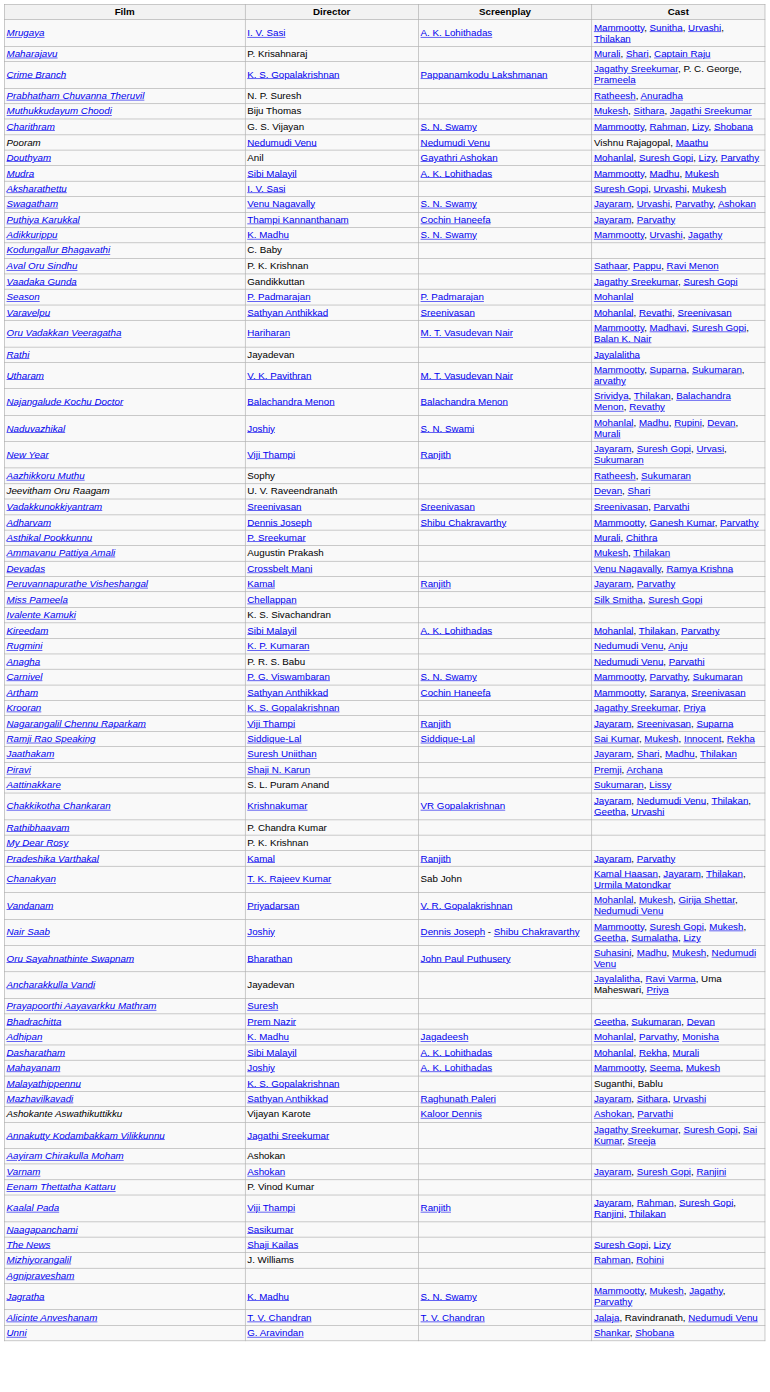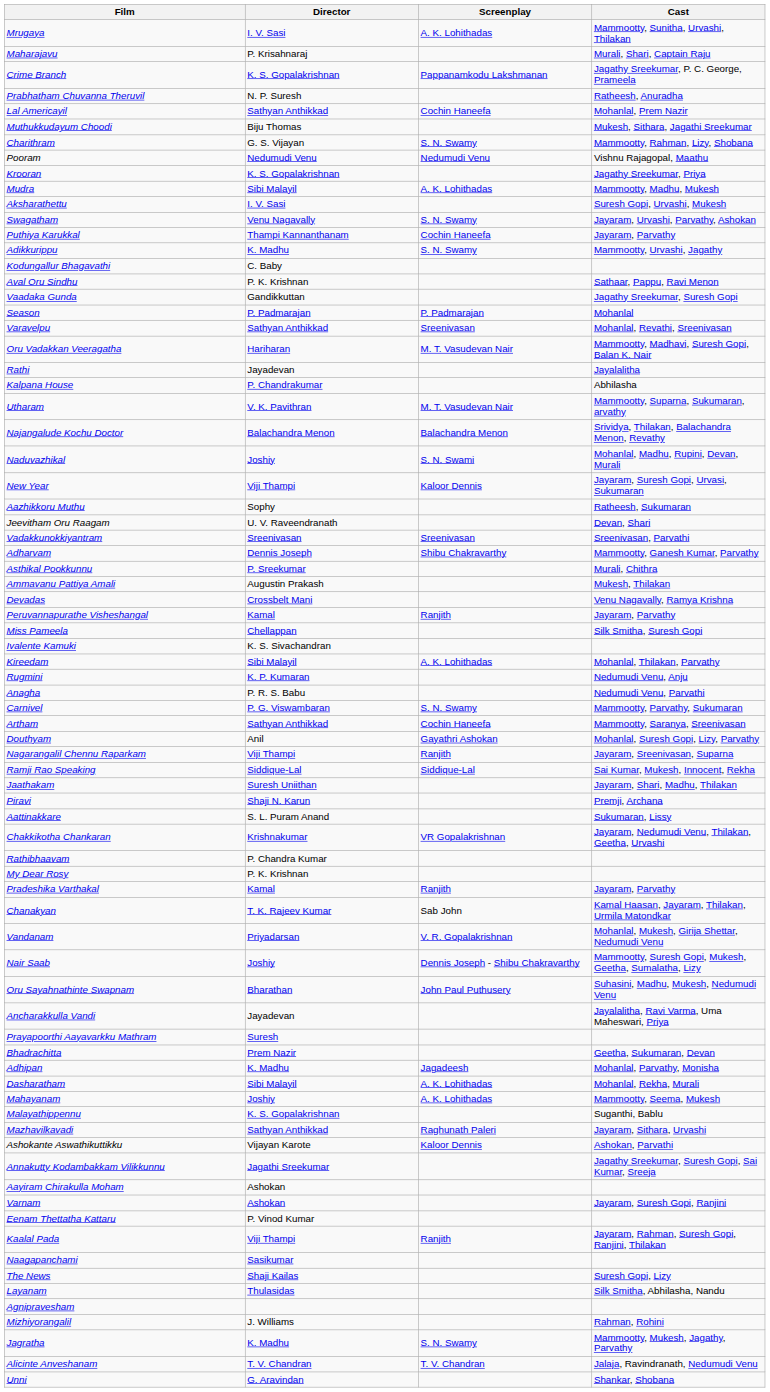 <table class="wikitable sortable">
 <tr>
 <th width="25%">Film</th>
 <th width="18%">Director</th>
 <th width="18%">Screenplay</th>
 <th width="18%">Cast</th>
 </tr>
 <tr>
 <td><em><a href='#'>Mrugaya</a></em></td>
 <td><a href='#'>I. V. Sasi</a></td>
 <td><a href='#'>A. K. Lohithadas</a></td>
 <td><a href='#'>Mammootty</a>, <a href='#'>Sunitha</a>, <a href='#'>Urvashi</a>, <a href='#'>Thilakan</a></td>
 </tr>
 <tr>
 <td><em><a href='#'>Maharajavu</a></em></td>
 <td>P. Krisahnaraj</td>
 <td></td>
 <td><a href='#'>Murali</a>, <a href='#'>Shari</a>, <a href='#'>Captain Raju</a></td>
 </tr>
 <tr>
 <td><em><a href='#'>Crime Branch</a></em></td>
 <td><a href='#'>K. S. Gopalakrishnan</a></td>
 <td><a href='#'>Pappanamkodu Lakshmanan</a></td>
 <td><a href='#'>Jagathy Sreekumar</a>, P. C. George, <a href='#'>Prameela</a></td>
 </tr>
 <tr>
 <td><em><a href='#'>Prabhatham Chuvanna Theruvil</a></em></td>
 <td>N. P. Suresh</td>
 <td></td>
 <td><a href='#'>Ratheesh</a>, <a href='#'>Anuradha</a></td>
 </tr>
 <tr>
+<td><em><a href='#'>Lal Americayil</a></em></td>
+<td><a href='#'>Sathyan Anthikkad</a></td>
+<td><a href='#'>Cochin Haneefa</a></td>
+<td><a href='#'>Mohanlal</a>, <a href='#'>Prem Nazir</a></td>
+</tr>
+<tr>
 <td><em><a href='#'>Muthukkudayum Choodi</a></em></td>
 <td>Biju Thomas</td>
 <td></td>
 <td><a href='#'>Mukesh</a>, <a href='#'>Sithara</a>, <a href='#'>Jagathi Sreekumar</a></td>
 </tr>
 <tr>
 <td><em><a href='#'>Charithram</a></em></td>
 <td>G. S. Vijayan</td>
 <td><a href='#'>S. N. Swamy</a></td>
 <td><a href='#'>Mammootty</a>, <a href='#'>Rahman</a>, <a href='#'>Lizy</a>, <a href='#'>Shobana</a></td>
 </tr>
 <tr>
 <td><em>Pooram</em></td>
 <td><a href='#'>Nedumudi Venu</a></td>
 <td><a href='#'>Nedumudi Venu</a></td>
 <td>Vishnu Rajagopal, <a href='#'>Maathu</a></td>
 </tr>
 <tr>
-<td><em><a href='#'>Douthyam</a></em></td>
-<td>Anil</td>
-<td><a href='#'>Gayathri Ashokan</a></td>
-<td><a href='#'>Mohanlal</a>, <a href='#'>Suresh Gopi</a>, <a href='#'>Lizy</a>, <a href='#'>Parvathy</a></td>
+<td><em><a href='#'>Krooran</a></em></td>
+<td><a href='#'>K. S. Gopalakrishnan</a></td>
+<td></td>
+<td><a href='#'>Jagathy Sreekumar</a>, <a href='#'>Priya</a></td>
 </tr>
 <tr>
 <td><em><a href='#'>Mudra</a></em></td>
 <td><a href='#'>Sibi Malayil</a></td>
 <td><a href='#'>A. K. Lohithadas</a></td>
 <td><a href='#'>Mammootty</a>, <a href='#'>Madhu</a>, <a href='#'>Mukesh</a></td>
 </tr>
 <tr>
 <td><em><a href='#'>Aksharathettu</a></em></td>
 <td><a href='#'>I. V. Sasi</a></td>
 <td></td>
 <td><a href='#'>Suresh Gopi</a>, <a href='#'>Urvashi</a>, <a href='#'>Mukesh</a></td>
 </tr>
 <tr>
 <td><em><a href='#'>Swagatham</a></em></td>
 <td><a href='#'>Venu Nagavally</a></td>
 <td><a href='#'>S. N. Swamy</a></td>
 <td><a href='#'>Jayaram</a>, <a href='#'>Urvashi</a>, <a href='#'>Parvathy</a>, <a href='#'>Ashokan</a></td>
 </tr>
 <tr>
 <td><em><a href='#'>Puthiya Karukkal</a></em></td>
 <td><a href='#'>Thampi Kannanthanam</a></td>
 <td><a href='#'>Cochin Haneefa</a></td>
 <td><a href='#'>Jayaram</a>, <a href='#'>Parvathy</a></td>
 </tr>
 <tr>
 <td><em><a href='#'>Adikkurippu</a></em></td>
 <td><a href='#'>K. Madhu</a></td>
 <td><a href='#'>S. N. Swamy</a></td>
 <td><a href='#'>Mammootty</a>, <a href='#'>Urvashi</a>, <a href='#'>Jagathy</a></td>
 </tr>
 <tr>
 <td><em><a href='#'>Kodungallur Bhagavathi</a></em></td>
 <td>C. Baby</td>
 <td></td>
 <td></td>
 </tr>
 <tr>
 <td><em><a href='#'>Aval Oru Sindhu</a></em></td>
 <td>P. K. Krishnan</td>
 <td></td>
 <td><a href='#'>Sathaar</a>, <a href='#'>Pappu</a>, <a href='#'>Ravi Menon</a></td>
 </tr>
 <tr>
 <td><em><a href='#'>Vaadaka Gunda</a></em></td>
 <td>Gandikkuttan</td>
 <td></td>
 <td><a href='#'>Jagathy Sreekumar</a>, <a href='#'>Suresh Gopi</a></td>
 </tr>
 <tr>
 <td><em><a href='#'>Season</a></em></td>
 <td><a href='#'>P. Padmarajan</a></td>
 <td><a href='#'>P. Padmarajan</a></td>
 <td><a href='#'>Mohanlal</a></td>
 </tr>
 <tr>
 <td><em><a href='#'>Varavelpu</a></em></td>
 <td><a href='#'>Sathyan Anthikkad</a></td>
 <td><a href='#'>Sreenivasan</a></td>
 <td><a href='#'>Mohanlal</a>, <a href='#'>Revathi</a>, <a href='#'>Sreenivasan</a></td>
 </tr>
 <tr>
 <td><em><a href='#'>Oru Vadakkan Veeragatha</a></em></td>
 <td><a href='#'>Hariharan</a></td>
 <td><a href='#'>M. T. Vasudevan Nair</a></td>
 <td><a href='#'>Mammootty</a>, <a href='#'>Madhavi</a>, <a href='#'>Suresh Gopi</a>, <a href='#'>Balan K. Nair</a></td>
 </tr>
 <tr>
 <td><em><a href='#'>Rathi</a></em></td>
 <td>Jayadevan</td>
 <td></td>
 <td><a href='#'>Jayalalitha</a></td>
 </tr>
 <tr>
+<td><em><a href='#'>Kalpana House</a></em></td>
+<td><a href='#'>P. Chandrakumar</a></td>
+<td></td>
+<td>Abhilasha</td>
+</tr>
+<tr>
 <td><em><a href='#'>Utharam</a></em></td>
 <td><a href='#'>V. K. Pavithran</a></td>
 <td><a href='#'>M. T. Vasudevan Nair</a></td>
 <td><a href='#'>Mammootty</a>, <a href='#'>Suparna</a>, <a href='#'>Sukumaran</a>, <a href='#'>arvathy</a></td>
 </tr>
 <tr>
 <td><em><a href='#'>Najangalude Kochu Doctor</a></em></td>
 <td><a href='#'>Balachandra Menon</a></td>
 <td><a href='#'>Balachandra Menon</a></td>
 <td><a href='#'>Srividya</a>, <a href='#'>Thilakan</a>, <a href='#'>Balachandra Menon</a>, <a href='#'>Revathy</a></td>
 </tr>
 <tr>
 <td><em><a href='#'>Naduvazhikal</a></em></td>
 <td><a href='#'>Joshiy</a></td>
 <td><a href='#'>S. N. Swami</a></td>
 <td><a href='#'>Mohanlal</a>, <a href='#'>Madhu</a>, <a href='#'>Rupini</a>, <a href='#'>Devan</a>, <a href='#'>Murali</a></td>
 </tr>
 <tr>
 <td><em><a href='#'>New Year</a></em></td>
 <td><a href='#'>Viji Thampi</a></td>
-<td><a href='#'>Ranjith</a></td>
+<td><a href='#'>Kaloor Dennis</a></td>
 <td><a href='#'>Jayaram</a>, <a href='#'>Suresh Gopi</a>, <a href='#'>Urvasi</a>, <a href='#'>Sukumaran</a></td>
 </tr>
 <tr>
 <td><em><a href='#'>Aazhikkoru Muthu</a></em></td>
 <td>Sophy</td>
 <td></td>
 <td><a href='#'>Ratheesh</a>, <a href='#'>Sukumaran</a></td>
 </tr>
 <tr>
 <td><em>Jeevitham Oru Raagam</em></td>
 <td>U. V. Raveendranath</td>
 <td></td>
 <td><a href='#'>Devan</a>, <a href='#'>Shari</a></td>
 </tr>
 <tr>
 <td><em><a href='#'>Vadakkunokkiyantram</a></em></td>
 <td><a href='#'>Sreenivasan</a></td>
 <td><a href='#'>Sreenivasan</a></td>
 <td><a href='#'>Sreenivasan</a>, <a href='#'>Parvathi</a></td>
 </tr>
 <tr>
 <td><em><a href='#'>Adharvam</a></em></td>
 <td><a href='#'>Dennis Joseph</a></td>
 <td><a href='#'>Shibu Chakravarthy</a></td>
 <td><a href='#'>Mammootty</a>, <a href='#'>Ganesh Kumar</a>, <a href='#'>Parvathy</a></td>
 </tr>
 <tr>
 <td><em><a href='#'>Asthikal Pookkunnu</a></em></td>
 <td><a href='#'>P. Sreekumar</a></td>
 <td></td>
 <td><a href='#'>Murali</a>, <a href='#'>Chithra</a></td>
 </tr>
 <tr>
 <td><em><a href='#'>Ammavanu Pattiya Amali</a></em></td>
 <td>Augustin Prakash</td>
 <td></td>
 <td><a href='#'>Mukesh</a>, <a href='#'>Thilakan</a></td>
 </tr>
 <tr>
 <td><em><a href='#'>Devadas</a></em></td>
 <td><a href='#'>Crossbelt Mani</a></td>
 <td></td>
 <td><a href='#'>Venu Nagavally</a>, <a href='#'>Ramya Krishna</a></td>
 </tr>
 <tr>
 <td><em><a href='#'>Peruvannapurathe Visheshangal</a></em></td>
 <td><a href='#'>Kamal</a></td>
 <td><a href='#'>Ranjith</a></td>
 <td><a href='#'>Jayaram</a>, <a href='#'>Parvathy</a></td>
 </tr>
 <tr>
 <td><em><a href='#'>Miss Pameela</a></em></td>
 <td><a href='#'>Chellappan</a></td>
 <td></td>
 <td><a href='#'>Silk Smitha</a>, <a href='#'>Suresh Gopi</a></td>
 </tr>
 <tr>
 <td><em><a href='#'>Ivalente Kamuki</a></em></td>
 <td>K. S. Sivachandran</td>
 <td></td>
 <td></td>
 </tr>
 <tr>
 <td><em><a href='#'>Kireedam</a></em></td>
 <td><a href='#'>Sibi Malayil</a></td>
 <td><a href='#'>A. K. Lohithadas</a></td>
 <td><a href='#'>Mohanlal</a>, <a href='#'>Thilakan</a>, <a href='#'>Parvathy</a></td>
 </tr>
 <tr>
 <td><em><a href='#'>Rugmini</a></em></td>
 <td><a href='#'>K. P. Kumaran</a></td>
 <td></td>
 <td><a href='#'>Nedumudi Venu</a>, <a href='#'>Anju</a></td>
 </tr>
 <tr>
 <td><em><a href='#'>Anagha</a></em></td>
 <td>P. R. S. Babu</td>
 <td></td>
 <td><a href='#'>Nedumudi Venu</a>, <a href='#'>Parvathi</a></td>
 </tr>
 <tr>
 <td><em><a href='#'>Carnivel</a></em></td>
 <td><a href='#'>P. G. Viswambaran</a></td>
 <td><a href='#'>S. N. Swamy</a></td>
 <td><a href='#'>Mammootty</a>, <a href='#'>Parvathy</a>, <a href='#'>Sukumaran</a></td>
 </tr>
 <tr>
 <td><em><a href='#'>Artham</a></em></td>
 <td><a href='#'>Sathyan Anthikkad</a></td>
 <td><a href='#'>Cochin Haneefa</a></td>
 <td><a href='#'>Mammootty</a>, <a href='#'>Saranya</a>, <a href='#'>Sreenivasan</a></td>
 </tr>
 <tr>
-<td><em><a href='#'>Krooran</a></em></td>
-<td><a href='#'>K. S. Gopalakrishnan</a></td>
-<td></td>
-<td><a href='#'>Jagathy Sreekumar</a>, <a href='#'>Priya</a></td>
+<td><em><a href='#'>Douthyam</a></em></td>
+<td>Anil</td>
+<td><a href='#'>Gayathri Ashokan</a></td>
+<td><a href='#'>Mohanlal</a>, <a href='#'>Suresh Gopi</a>, <a href='#'>Lizy</a>, <a href='#'>Parvathy</a></td>
 </tr>
 <tr>
 <td><em><a href='#'>Nagarangalil Chennu Raparkam</a></em></td>
 <td><a href='#'>Viji Thampi</a></td>
 <td><a href='#'>Ranjith</a></td>
 <td><a href='#'>Jayaram</a>, <a href='#'>Sreenivasan</a>, <a href='#'>Suparna</a></td>
 </tr>
 <tr>
 <td><em><a href='#'>Ramji Rao Speaking</a></em></td>
 <td><a href='#'>Siddique-Lal</a></td>
 <td><a href='#'>Siddique-Lal</a></td>
 <td><a href='#'>Sai Kumar</a>, <a href='#'>Mukesh</a>, <a href='#'>Innocent</a>, <a href='#'>Rekha</a></td>
 </tr>
 <tr>
 <td><em><a href='#'>Jaathakam</a></em></td>
 <td><a href='#'>Suresh Uniithan</a></td>
 <td></td>
 <td><a href='#'>Jayaram</a>, <a href='#'>Shari</a>, <a href='#'>Madhu</a>, <a href='#'>Thilakan</a></td>
 </tr>
 <tr>
 <td><em><a href='#'>Piravi</a></em></td>
 <td><a href='#'>Shaji N. Karun</a></td>
 <td></td>
 <td><a href='#'>Premji</a>, <a href='#'>Archana</a></td>
 </tr>
 <tr>
 <td><em><a href='#'>Aattinakkare</a></em></td>
 <td>S. L. Puram Anand</td>
 <td></td>
 <td><a href='#'>Sukumaran</a>, <a href='#'>Lissy</a></td>
 </tr>
 <tr>
 <td><em><a href='#'>Chakkikotha Chankaran</a></em></td>
 <td><a href='#'>Krishnakumar</a></td>
 <td><a href='#'>VR Gopalakrishnan</a></td>
 <td><a href='#'>Jayaram</a>, <a href='#'>Nedumudi Venu</a>, <a href='#'>Thilakan</a>, <a href='#'>Geetha</a>, <a href='#'>Urvashi</a></td>
 </tr>
 <tr>
 <td><em><a href='#'>Rathibhaavam</a></em></td>
 <td>P. Chandra Kumar</td>
 <td></td>
 <td></td>
 </tr>
 <tr>
 <td><em><a href='#'>My Dear Rosy</a></em></td>
 <td>P. K. Krishnan</td>
 <td></td>
 <td></td>
 </tr>
 <tr>
 <td><em><a href='#'>Pradeshika Varthakal</a></em></td>
 <td><a href='#'>Kamal</a></td>
 <td><a href='#'>Ranjith</a></td>
 <td><a href='#'>Jayaram</a>, <a href='#'>Parvathy</a></td>
 </tr>
 <tr>
 <td><em><a href='#'>Chanakyan</a></em></td>
 <td><a href='#'>T. K. Rajeev Kumar</a></td>
 <td>Sab John</td>
 <td><a href='#'>Kamal Haasan</a>, <a href='#'>Jayaram</a>, <a href='#'>Thilakan</a>, <a href='#'>Urmila Matondkar</a></td>
 </tr>
 <tr>
 <td><em><a href='#'>Vandanam</a></em></td>
 <td><a href='#'>Priyadarsan</a></td>
 <td><a href='#'>V. R. Gopalakrishnan</a></td>
 <td><a href='#'>Mohanlal</a>, <a href='#'>Mukesh</a>, <a href='#'>Girija Shettar</a>, <a href='#'>Nedumudi Venu</a></td>
 </tr>
 <tr>
 <td><em><a href='#'>Nair Saab</a></em></td>
 <td><a href='#'>Joshiy</a></td>
 <td><a href='#'>Dennis Joseph</a> - <a href='#'>Shibu Chakravarthy</a></td>
 <td><a href='#'>Mammootty</a>, <a href='#'>Suresh Gopi</a>, <a href='#'>Mukesh</a>, <a href='#'>Geetha</a>, <a href='#'>Sumalatha</a>, <a href='#'>Lizy</a></td>
 </tr>
 <tr>
 <td><em><a href='#'>Oru Sayahnathinte Swapnam</a></em></td>
 <td><a href='#'>Bharathan</a></td>
 <td><a href='#'>John Paul Puthusery</a></td>
 <td><a href='#'>Suhasini</a>, <a href='#'>Madhu</a>, <a href='#'>Mukesh</a>, <a href='#'>Nedumudi Venu</a></td>
 </tr>
 <tr>
 <td><em><a href='#'>Ancharakkulla Vandi</a></em></td>
 <td>Jayadevan</td>
 <td></td>
 <td><a href='#'>Jayalalitha</a>, <a href='#'>Ravi Varma</a>, Uma Maheswari, <a href='#'>Priya</a></td>
 </tr>
 <tr>
 <td><em><a href='#'>Prayapoorthi Aayavarkku Mathram</a></em></td>
 <td><a href='#'>Suresh</a></td>
 <td></td>
 <td></td>
 </tr>
 <tr>
 <td><em><a href='#'>Bhadrachitta</a></em></td>
 <td><a href='#'>Prem Nazir</a></td>
 <td></td>
 <td><a href='#'>Geetha</a>, <a href='#'>Sukumaran</a>, <a href='#'>Devan</a></td>
 </tr>
 <tr>
 <td><em><a href='#'>Adhipan</a></em></td>
 <td><a href='#'>K. Madhu</a></td>
 <td><a href='#'>Jagadeesh</a></td>
 <td><a href='#'>Mohanlal</a>, <a href='#'>Parvathy</a>, <a href='#'>Monisha</a></td>
 </tr>
 <tr>
 <td><em><a href='#'>Dasharatham</a></em></td>
 <td><a href='#'>Sibi Malayil</a></td>
 <td><a href='#'>A. K. Lohithadas</a></td>
 <td><a href='#'>Mohanlal</a>, <a href='#'>Rekha</a>, <a href='#'>Murali</a></td>
 </tr>
 <tr>
 <td><em><a href='#'>Mahayanam</a></em></td>
 <td><a href='#'>Joshiy</a></td>
 <td><a href='#'>A. K. Lohithadas</a></td>
 <td><a href='#'>Mammootty</a>, <a href='#'>Seema</a>, <a href='#'>Mukesh</a></td>
 </tr>
 <tr>
 <td><em><a href='#'>Malayathippennu</a></em></td>
 <td><a href='#'>K. S. Gopalakrishnan</a></td>
 <td></td>
 <td>Suganthi, Bablu</td>
 </tr>
 <tr>
 <td><em><a href='#'>Mazhavilkavadi</a></em></td>
 <td><a href='#'>Sathyan Anthikkad</a></td>
 <td><a href='#'>Raghunath Paleri</a></td>
 <td><a href='#'>Jayaram</a>, <a href='#'>Sithara</a>, <a href='#'>Urvashi</a></td>
 </tr>
 <tr>
 <td><em>Ashokante Aswathikuttikku</em></td>
 <td>Vijayan Karote</td>
 <td><a href='#'>Kaloor Dennis</a></td>
 <td><a href='#'>Ashokan</a>, <a href='#'>Parvathi</a></td>
 </tr>
 <tr>
 <td><em><a href='#'>Annakutty Kodambakkam Vilikkunnu</a></em></td>
 <td><a href='#'>Jagathi Sreekumar</a></td>
 <td></td>
 <td><a href='#'>Jagathy Sreekumar</a>, <a href='#'>Suresh Gopi</a>, <a href='#'>Sai Kumar</a>, <a href='#'>Sreeja</a></td>
 </tr>
 <tr>
 <td><em><a href='#'>Aayiram Chirakulla Moham</a></em></td>
 <td>Ashokan</td>
 <td></td>
 <td></td>
 </tr>
 <tr>
 <td><em><a href='#'>Varnam</a></em></td>
 <td><a href='#'>Ashokan</a></td>
 <td></td>
 <td><a href='#'>Jayaram</a>, <a href='#'>Suresh Gopi</a>, <a href='#'>Ranjini</a></td>
 </tr>
 <tr>
 <td><em><a href='#'>Eenam Thettatha Kattaru</a></em></td>
 <td>P. Vinod Kumar</td>
 <td></td>
 <td></td>
 </tr>
 <tr>
 <td><em><a href='#'>Kaalal Pada</a></em></td>
 <td><a href='#'>Viji Thampi</a></td>
 <td><a href='#'>Ranjith</a></td>
 <td><a href='#'>Jayaram</a>, <a href='#'>Rahman</a>, <a href='#'>Suresh Gopi</a>, <a href='#'>Ranjini</a>, <a href='#'>Thilakan</a></td>
 </tr>
 <tr>
 <td><em><a href='#'>Naagapanchami</a></em></td>
 <td><a href='#'>Sasikumar</a></td>
 <td></td>
 <td></td>
 </tr>
 <tr>
 <td><em><a href='#'>The News</a></em></td>
 <td><a href='#'>Shaji Kailas</a></td>
 <td></td>
 <td><a href='#'>Suresh Gopi</a>, <a href='#'>Lizy</a></td>
 </tr>
 <tr>
-<td><em><a href='#'>Mizhiyorangalil</a></em></td>
-<td>J. Williams</td>
+<td><em><a href='#'>Layanam</a></em></td>
+<td><a href='#'>Thulasidas</a></td>
 <td></td>
-<td><a href='#'>Rahman</a>, <a href='#'>Rohini</a></td>
+<td><a href='#'>Silk Smitha</a>, Abhilasha, Nandu</td>
 </tr>
 <tr>
 <td><em><a href='#'>Agnipravesham</a></em></td>
 <td></td>
 <td></td>
 <td></td>
+</tr>
+<tr>
+<td><em><a href='#'>Mizhiyorangalil</a></em></td>
+<td>J. Williams</td>
+<td></td>
+<td><a href='#'>Rahman</a>, <a href='#'>Rohini</a></td>
 </tr>
 <tr>
 <td><em><a href='#'>Jagratha</a></em></td>
 <td><a href='#'>K. Madhu</a></td>
 <td><a href='#'>S. N. Swamy</a></td>
 <td><a href='#'>Mammootty</a>, <a href='#'>Mukesh</a>, <a href='#'>Jagathy</a>, <a href='#'>Parvathy</a></td>
 </tr>
 <tr>
 <td><em><a href='#'>Alicinte Anveshanam</a></em></td>
 <td><a href='#'>T. V. Chandran</a></td>
 <td><a href='#'>T. V. Chandran</a></td>
 <td><a href='#'>Jalaja</a>, Ravindranath, <a href='#'>Nedumudi Venu</a></td>
 </tr>
 <tr>
 <td><em><a href='#'>Unni</a></em></td>
 <td><a href='#'>G. Aravindan</a></td>
 <td></td>
 <td><a href='#'>Shankar</a>, <a href='#'>Shobana</a></td>
 </tr>
 </table>
